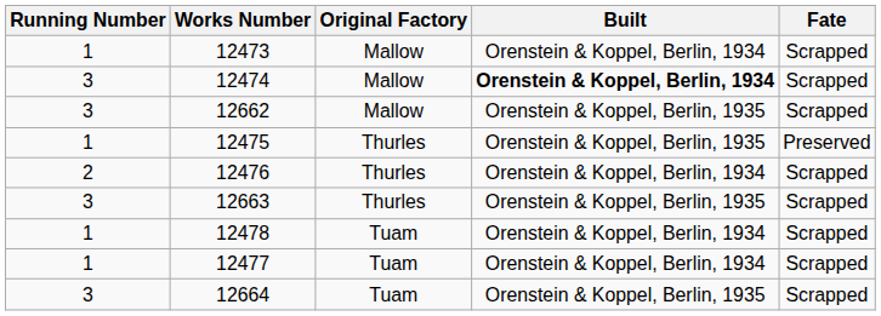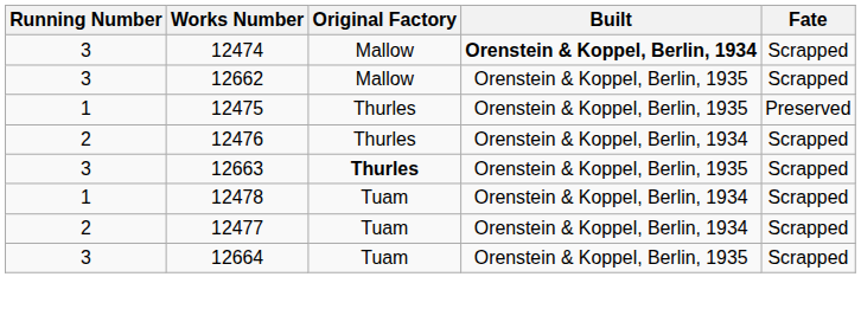 <table class=wikitable style=text-align:center>
 <tr>
 <th>Running Number</th>
 <th>Works Number</th>
 <th>Original Factory</th>
 <th>Built</th>
 <th>Fate</th>
-</tr>
-<tr>
-<td>1</td>
-<td>12473</td>
-<td>Mallow</td>
-<td>Orenstein & Koppel, Berlin, 1934</td>
-<td>Scrapped</td>
 </tr>
 <tr>
 <td>3</td>
 <td>12474</td>
 <td>Mallow</td>
 <td><strong>Orenstein & Koppel, Berlin, 1934</strong></td>
 <td>Scrapped</td>
 </tr>
 <tr>
 <td>3</td>
 <td>12662</td>
 <td>Mallow</td>
 <td>Orenstein & Koppel, Berlin, 1935</td>
 <td>Scrapped</td>
 </tr>
 <tr>
 <td>1</td>
 <td>12475</td>
 <td>Thurles</td>
 <td>Orenstein & Koppel, Berlin, 1935</td>
 <td>Preserved</td>
 </tr>
 <tr>
 <td>2</td>
 <td>12476</td>
 <td>Thurles</td>
 <td>Orenstein & Koppel, Berlin, 1934</td>
 <td>Scrapped</td>
 </tr>
 <tr>
 <td>3</td>
 <td>12663</td>
-<td>Thurles</td>
+<td><strong>Thurles</strong></td>
 <td>Orenstein & Koppel, Berlin, 1935</td>
 <td>Scrapped</td>
 </tr>
 <tr>
 <td>1</td>
 <td>12478</td>
 <td>Tuam</td>
 <td>Orenstein & Koppel, Berlin, 1934</td>
 <td>Scrapped</td>
 </tr>
 <tr>
-<td>1</td>
+<td>2</td>
 <td>12477</td>
 <td>Tuam</td>
 <td>Orenstein & Koppel, Berlin, 1934</td>
 <td>Scrapped</td>
 </tr>
 <tr>
 <td>3</td>
 <td>12664</td>
 <td>Tuam</td>
 <td>Orenstein & Koppel, Berlin, 1935</td>
 <td>Scrapped</td>
 </tr>
 </table>
